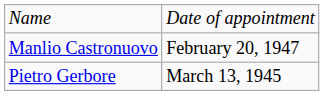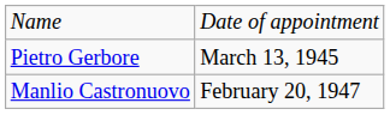 <table class=wikitable>
 <tr>
 <td><em>Name</em></td>
 <td><em>Date of appointment</em></td>
 </tr>
 <tr>
+<td><a href='#'>Pietro Gerbore</a></td>
+<td>March 13, 1945</td>
+</tr>
+<tr>
 <td><a href='#'>Manlio Castronuovo</a></td>
 <td>February 20, 1947</td>
 </tr>
-<tr>
-<td><a href='#'>Pietro Gerbore</a></td>
-<td>March 13, 1945</td>
-</tr>
 </table>
